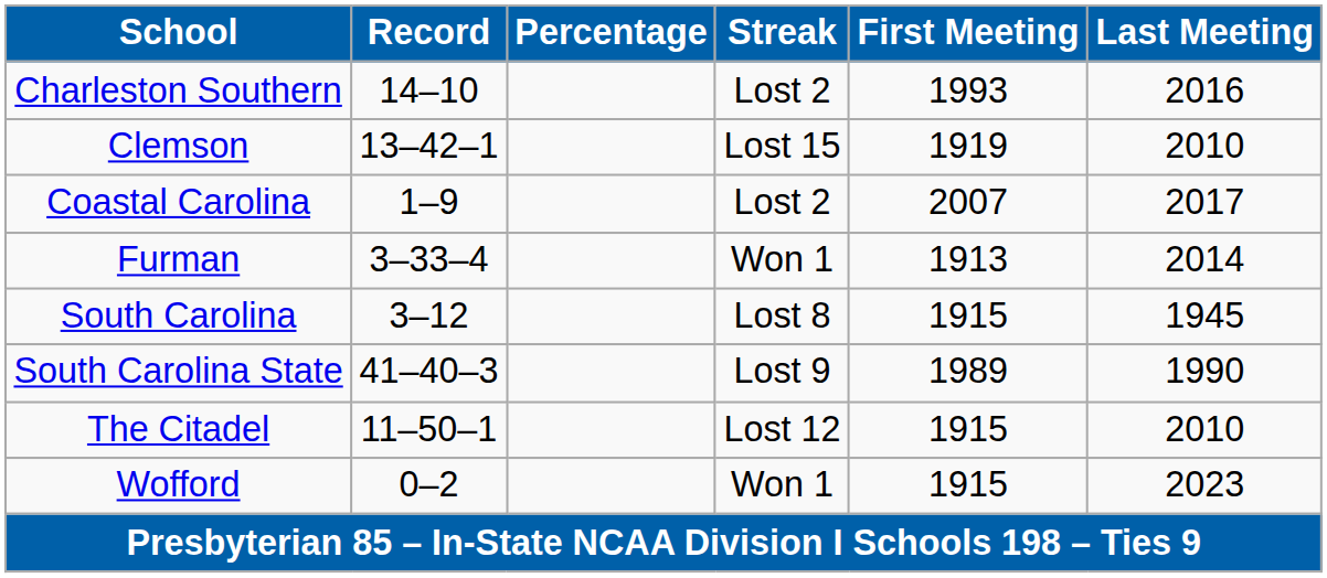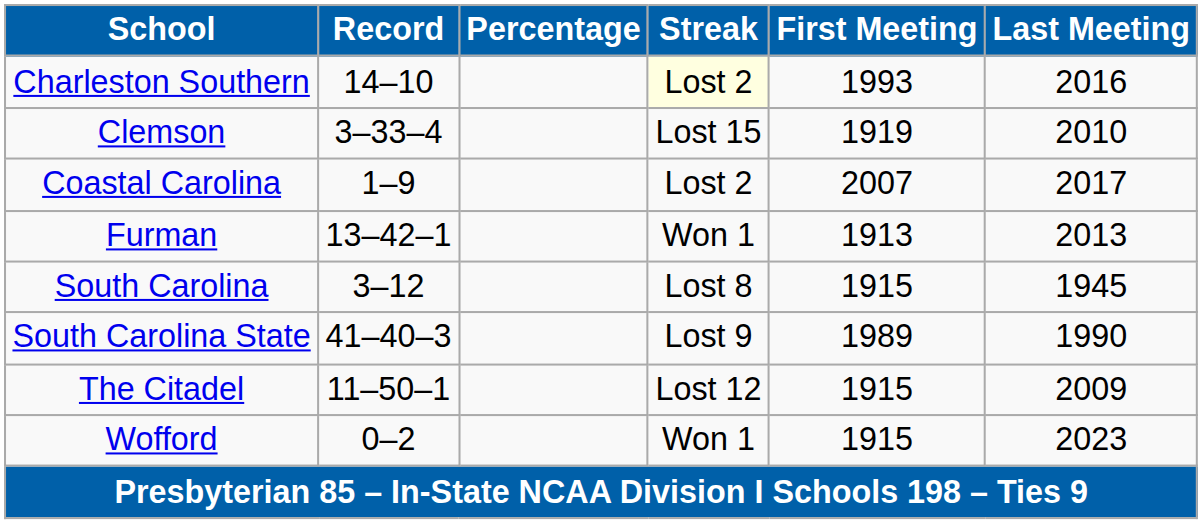 <table class="wikitable">
 <tr style="background: #0060A9; color:white" align=center>
 <td><strong>School</strong></td>
 <td><strong>Record</strong></td>
 <td><strong>Percentage</strong></td>
 <td><strong>Streak</strong></td>
 <td><strong>First Meeting</strong></td>
 <td><strong>Last Meeting</strong></td>
 </tr>
 <tr align=center>
 <td><a href='#'>Charleston Southern</a></td>
 <td>14–10</td>
 <td></td>
-<td>Lost 2</td>
+<td style="background: lightyellow;">Lost 2</td>
 <td>1993</td>
 <td>2016</td>
 </tr>
 <tr align=center>
 <td><a href='#'>Clemson</a></td>
-<td>13–42–1</td>
+<td>3–33–4</td>
 <td></td>
 <td>Lost 15</td>
 <td>1919</td>
 <td>2010</td>
 </tr>
 <tr align=center>
 <td><a href='#'>Coastal Carolina</a></td>
 <td>1–9</td>
 <td></td>
 <td>Lost 2</td>
 <td>2007</td>
 <td>2017</td>
 </tr>
 <tr align=center>
 <td><a href='#'>Furman</a></td>
-<td>3–33–4</td>
+<td>13–42–1</td>
 <td></td>
 <td>Won 1</td>
 <td>1913</td>
-<td>2014</td>
+<td>2013</td>
 </tr>
 <tr align=center>
 <td><a href='#'>South Carolina</a></td>
 <td>3–12</td>
 <td></td>
 <td>Lost 8</td>
 <td>1915</td>
 <td>1945</td>
 </tr>
 <tr align=center>
 <td><a href='#'>South Carolina State</a></td>
 <td>41–40–3</td>
 <td></td>
 <td>Lost 9</td>
 <td>1989</td>
 <td>1990</td>
 </tr>
 <tr align=center>
 <td><a href='#'>The Citadel</a></td>
 <td>11–50–1</td>
 <td></td>
 <td>Lost 12</td>
 <td>1915</td>
-<td>2010</td>
+<td>2009</td>
 </tr>
 <tr align=center>
 <td><a href='#'>Wofford</a></td>
 <td>0–2</td>
 <td></td>
 <td>Won 1</td>
 <td>1915</td>
 <td>2023</td>
 </tr>
 <tr align="center">
 <td colspan=6 style="background:#0060A9; color:white;"><strong>Presbyterian 85 – In-State NCAA Division I Schools 198 – Ties 9</strong></td>
 </tr>
 </table>
